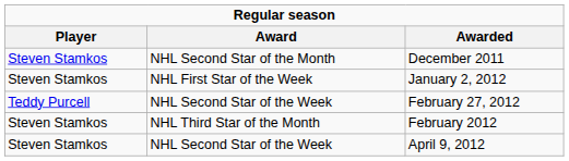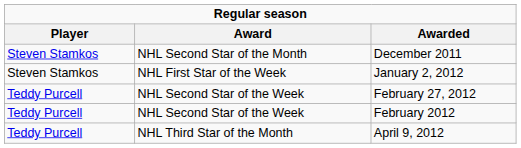 <table class="wikitable" width="52%">
 <tr>
 <td colspan="10" align="center"><strong>Regular season</strong></td>
 </tr>
 <tr>
 <th>Player</th>
 <th>Award</th>
 <th>Awarded</th>
 </tr>
 <tr>
 <td><a href='#'>Steven Stamkos</a></td>
 <td>NHL Second Star of the Month</td>
 <td>December 2011</td>
 </tr>
 <tr>
 <td>Steven Stamkos</td>
 <td>NHL First Star of the Week</td>
 <td>January 2, 2012</td>
 </tr>
 <tr>
 <td><a href='#'>Teddy Purcell</a></td>
 <td>NHL Second Star of the Week</td>
 <td>February 27, 2012</td>
 </tr>
 <tr>
-<td>Steven Stamkos</td>
-<td>NHL Third Star of the Month</td>
+<td><a href='#'>Teddy Purcell</a></td>
+<td>NHL Second Star of the Week</td>
 <td>February 2012</td>
 </tr>
 <tr>
-<td>Steven Stamkos</td>
-<td>NHL Second Star of the Week</td>
+<td><a href='#'>Teddy Purcell</a></td>
+<td>NHL Third Star of the Month</td>
 <td>April 9, 2012</td>
 </tr>
 </table>
